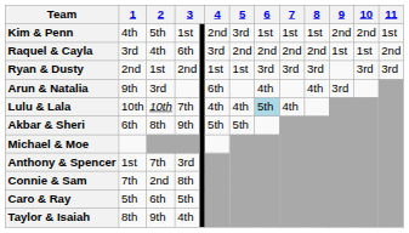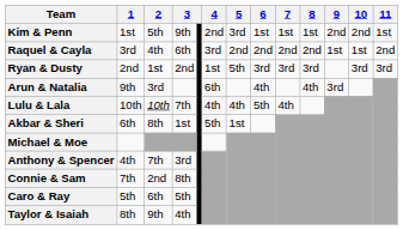 <table class="wikitable sortable" style="text-align:left;">
 <tr>
 <th scope="col" class="unsortable">Team</th>
 <th scope="col"><a href='#'>1</a></th>
 <th scope="col"><a href='#'>2</a></th>
 <th colspan="2" scope="col"><a href='#'>3</a></th>
 <th scope="col"><a href='#'>4</a></th>
 <th scope="col"><a href='#'>5</a></th>
 <th scope="col"><a href='#'>6</a></th>
 <th scope="col"><a href='#'>7</a></th>
 <th scope="col"><a href='#'>8</a></th>
 <th scope="col"><a href='#'>9</a></th>
 <th scope="col"><a href='#'>10</a></th>
 <th scope="col"><a href='#'>11</a></th>
 </tr>
 <tr>
 <th scope="row" style="text-align:left">Kim & Penn</th>
-<td>4th</td>
+<td>1st</td>
 <td>5th</td>
-<td>1st</td>
+<td>9th</td>
 <td rowspan="11" bgcolor=#000></td>
 <td>2nd</td>
 <td>3rd</td>
 <td>1st</td>
 <td>1st</td>
 <td>1st</td>
 <td>2nd</td>
 <td>2nd</td>
 <td>1st</td>
 </tr>
 <tr>
 <th scope="row" style="text-align:left">Raquel & Cayla</th>
 <td>3rd</td>
 <td>4th</td>
 <td>6th</td>
 <td>3rd</td>
 <td>2nd</td>
 <td>2nd</td>
 <td>2nd</td>
 <td>2nd</td>
 <td>1st</td>
 <td>1st</td>
 <td>2nd</td>
 </tr>
 <tr>
 <th scope="row" style="text-align:left">Ryan & Dusty</th>
 <td>2nd</td>
 <td>1st</td>
 <td>2nd</td>
 <td>1st</td>
-<td>1st</td>
+<td>5th</td>
 <td>3rd</td>
 <td>3rd</td>
 <td>3rd</td>
 <td></td>
 <td>3rd</td>
 <td>3rd</td>
 </tr>
 <tr>
 <th scope="row" style="text-align:left">Arun & Natalia</th>
 <td>9th</td>
 <td>3rd</td>
 <td></td>
 <td>6th</td>
 <td></td>
 <td>4th</td>
 <td></td>
 <td>4th</td>
 <td>3rd</td>
 <td></td>
 <td rowspan="8" bgcolor="darkgray"></td>
 </tr>
 <tr>
 <th scope="row" style="text-align:left">Lulu & Lala</th>
 <td>10th</td>
 <td><em><u>10th</u></em></td>
 <td>7th</td>
 <td>4th</td>
 <td>4th</td>
-<td style="background: lightblue;">5th</td>
+<td>5th</td>
 <td>4th</td>
 <td></td>
 <td colspan="2" rowspan="7" bgcolor="darkgray"></td>
 </tr>
 <tr>
 <th scope="row" style="text-align:left">Akbar & Sheri</th>
 <td>6th</td>
 <td>8th</td>
-<td>9th</td>
+<td>1st</td>
 <td>5th</td>
-<td>5th</td>
+<td>1st</td>
 <td></td>
 <td colspan="2" rowspan="6" bgcolor="darkgray"></td>
 </tr>
 <tr>
 <th scope="row" style="text-align:left">Michael & Moe</th>
 <td></td>
 <td colspan="2" bgcolor="darkgray"></td>
 <td></td>
 <td colspan="2" rowspan="5" bgcolor="darkgray"></td>
 </tr>
 <tr>
 <th scope="row" style="text-align:left">Anthony & Spencer</th>
-<td>1st</td>
+<td>4th</td>
 <td>7th</td>
 <td>3rd</td>
 <td rowspan="4" bgcolor="darkgray"></td>
 </tr>
 <tr>
 <th scope="row" style="text-align:left">Connie & Sam</th>
 <td>7th</td>
 <td>2nd</td>
 <td>8th</td>
 </tr>
 <tr>
 <th scope="row" style="text-align:left">Caro & Ray</th>
 <td>5th</td>
 <td>6th</td>
 <td>5th</td>
 </tr>
 <tr>
 <th scope="row" style="text-align:left">Taylor & Isaiah</th>
 <td>8th</td>
 <td>9th</td>
 <td>4th</td>
 </tr>
 </table>
